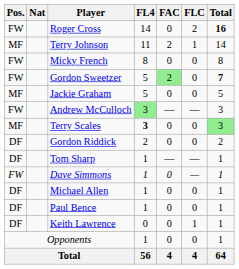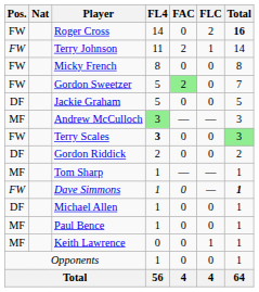 <table class="wikitable"  style="text-align:center; border:1px #aaa solid;">
 <tr>
 <th>Pos.</th>
 <th>Nat</th>
 <th>Player</th>
 <th>FL4</th>
 <th>FAC</th>
 <th>FLC</th>
 <th>Total</th>
 </tr>
 <tr>
 <td>FW</td>
 <td></td>
 <td style="text-align:left;"><a href='#'>Roger Cross</a></td>
 <td>14</td>
 <td>0</td>
 <td>2</td>
 <td><strong>16</strong></td>
 </tr>
 <tr>
-<td>MF</td>
+<td><em>FW</em></td>
 <td></td>
 <td style="text-align:left;"><a href='#'>Terry Johnson</a></td>
 <td>11</td>
 <td>2</td>
 <td>1</td>
 <td>14</td>
 </tr>
 <tr>
 <td>FW</td>
 <td></td>
 <td style="text-align:left;"><a href='#'>Micky French</a></td>
 <td>8</td>
 <td>0</td>
 <td>0</td>
 <td>8</td>
 </tr>
 <tr>
 <td>FW</td>
 <td></td>
 <td style="text-align:left;"><a href='#'>Gordon Sweetzer</a></td>
 <td>5</td>
 <td style="background: lightgreen;">2</td>
 <td>0</td>
-<td><strong>7</strong></td>
+<td>7</td>
 </tr>
 <tr>
-<td>MF</td>
+<td>DF</td>
 <td></td>
 <td style="text-align:left;"><a href='#'>Jackie Graham</a></td>
 <td>5</td>
 <td>0</td>
 <td>0</td>
 <td>5</td>
 </tr>
 <tr>
-<td>FW</td>
+<td>MF</td>
 <td></td>
 <td style="text-align:left;"><a href='#'>Andrew McCulloch</a></td>
 <td style="background: lightgreen;">3</td>
 <td>—</td>
 <td>—</td>
 <td>3</td>
 </tr>
 <tr>
-<td>MF</td>
+<td>FW</td>
 <td></td>
 <td style="text-align:left;"><a href='#'>Terry Scales</a></td>
 <td><strong>3</strong></td>
 <td>0</td>
 <td>0</td>
 <td style="background: lightgreen;">3</td>
 </tr>
 <tr>
 <td>DF</td>
 <td></td>
 <td style="text-align:left;"><a href='#'>Gordon Riddick</a></td>
 <td>2</td>
 <td>0</td>
 <td>0</td>
 <td>2</td>
 </tr>
 <tr>
-<td>DF</td>
+<td>MF</td>
 <td></td>
 <td style="text-align:left;"><a href='#'>Tom Sharp</a></td>
 <td>1</td>
 <td>—</td>
 <td>—</td>
 <td>1</td>
 </tr>
 <tr>
 <td><em>FW</em></td>
 <td><em></em></td>
 <td style="text-align:left;"><a href='#'><em>Dave Simmons</em></a></td>
 <td><em>1</em></td>
 <td><em>0</em></td>
 <td><em>—</em></td>
-<td><em>1</em></td>
+<td><strong><em>1</em></strong></td>
 </tr>
 <tr>
 <td>DF</td>
 <td></td>
 <td style="text-align:left;"><a href='#'>Michael Allen</a></td>
 <td>1</td>
 <td>0</td>
 <td>0</td>
 <td>1</td>
 </tr>
 <tr>
-<td>DF</td>
+<td>MF</td>
 <td></td>
 <td style="text-align:left;"><a href='#'>Paul Bence</a></td>
 <td>1</td>
 <td>0</td>
 <td>0</td>
 <td>1</td>
 </tr>
 <tr>
-<td>DF</td>
+<td>MF</td>
 <td></td>
 <td style="text-align:left;"><a href='#'>Keith Lawrence</a></td>
 <td>0</td>
 <td>0</td>
 <td>1</td>
 <td>1</td>
 </tr>
 <tr>
 <td colspan="3"><em>Opponents</em></td>
 <td>1</td>
 <td>0</td>
 <td>0</td>
 <td>1</td>
 </tr>
 <tr>
 <th colspan="3">Total</th>
 <th>56</th>
 <th>4</th>
 <th>4</th>
 <th>64</th>
 </tr>
 </table>
